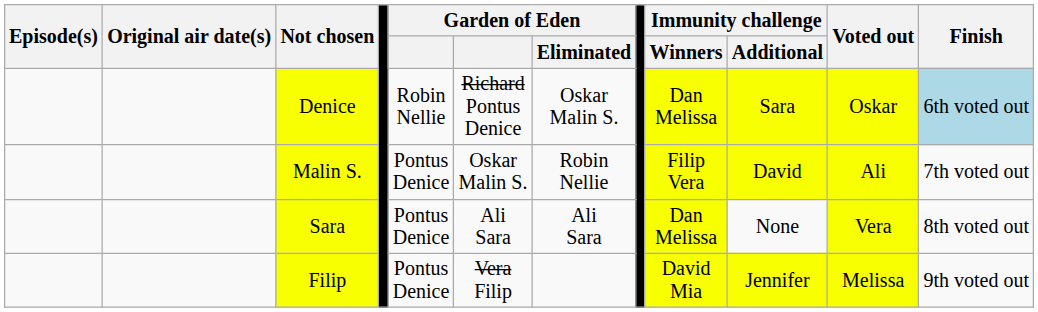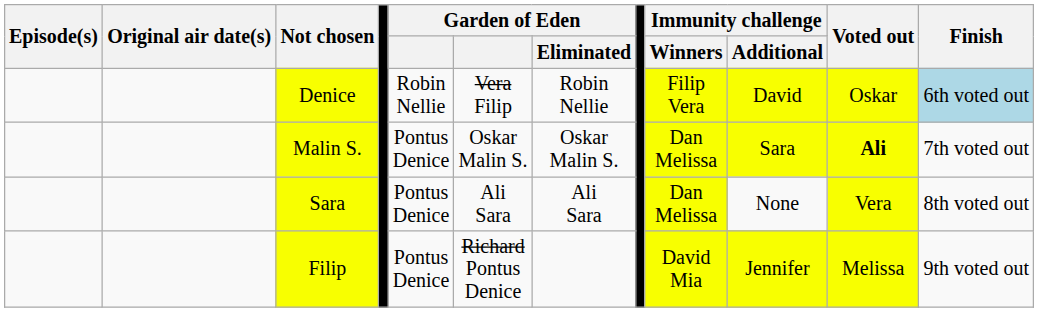 <table class="wikitable" style="margin:auto; text-align:center; white-space:nowrap">
 <tr>
 <th rowspan=2>Episode(s)</th>
 <th rowspan=2>Original air date(s)</th>
 <th rowspan=2>Not chosen</th>
 <td rowspan="50" bgcolor="black"></td>
 <th colspan=3>Garden of Eden</th>
 <td rowspan="50" bgcolor="black"></td>
 <th colspan=2>Immunity challenge</th>
 <th rowspan=2>Voted out</th>
 <th rowspan=2>Finish</th>
 </tr>
 <tr>
 <th></th>
 <th></th>
 <th>Eliminated</th>
 <th>Winners</th>
 <th>Additional</th>
 </tr>
 <tr>
 <td align="left"></td>
 <td align="left"></td>
 <td bgcolor=#F8FF00>Denice</td>
 <td>Robin<br>Nellie</td>
-<td><s>Richard</s><br>Pontus<br>Denice</td>
-<td>Oskar<br>Malin S.</td>
-<td bgcolor=#F8FF00>Dan<br>Melissa</td>
-<td bgcolor=#F8FF00>Sara</td>
+<td><s>Vera</s><br>Filip</td>
+<td>Robin<br>Nellie</td>
+<td bgcolor=#F8FF00>Filip<br>Vera</td>
+<td bgcolor=#F8FF00>David</td>
 <td bgcolor=#F8FF00>Oskar</td>
 <td style="background: lightblue;">6th voted out</td>
 </tr>
 <tr>
 <td align="left"></td>
 <td align="left"></td>
 <td bgcolor=#F8FF00>Malin S.</td>
 <td>Pontus<br>Denice</td>
 <td>Oskar<br>Malin S.</td>
-<td>Robin<br>Nellie</td>
-<td bgcolor=#F8FF00>Filip<br>Vera</td>
-<td bgcolor=#F8FF00>David</td>
-<td bgcolor=#F8FF00>Ali</td>
+<td>Oskar<br>Malin S.</td>
+<td bgcolor=#F8FF00>Dan<br>Melissa</td>
+<td bgcolor=#F8FF00>Sara</td>
+<td bgcolor=#F8FF00><strong>Ali</strong></td>
 <td>7th voted out</td>
 </tr>
 <tr>
 <td align="left"></td>
 <td align="left"></td>
 <td bgcolor=#F8FF00>Sara</td>
 <td>Pontus<br>Denice</td>
 <td>Ali<br>Sara</td>
 <td>Ali<br>Sara</td>
 <td bgcolor=#F8FF00>Dan<br>Melissa</td>
 <td>None</td>
 <td bgcolor=#F8FF00>Vera</td>
 <td>8th voted out</td>
 </tr>
 <tr>
 <td align="left"></td>
 <td align="left"></td>
 <td bgcolor=#F8FF00>Filip</td>
 <td>Pontus<br>Denice</td>
-<td><s>Vera</s><br>Filip</td>
+<td><s>Richard</s><br>Pontus<br>Denice</td>
 <td></td>
 <td bgcolor=#F8FF00>David<br>Mia</td>
 <td bgcolor=#F8FF00>Jennifer</td>
 <td bgcolor=#F8FF00>Melissa</td>
 <td>9th voted out</td>
 </tr>
 </table>
